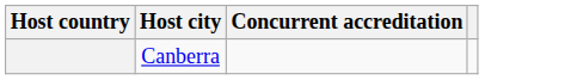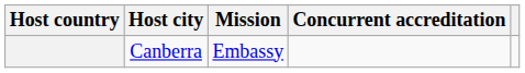 <table class="wikitable plainrowheaders" style="text-align:center;">
 <tr>
 <th scope="col">Host country</th>
 <th scope="col">Host city</th>
+<th scope="col">Mission</th>
 <th scope="col">Concurrent accreditation</th>
 <th scope="col"></th>
 </tr>
 <tr>
 <th scope="row"></th>
 <td><a href='#'>Canberra</a></td>
+<td><a href='#'>Embassy</a></td>
 <td></td>
 <td></td>
 </tr>
 </table>
